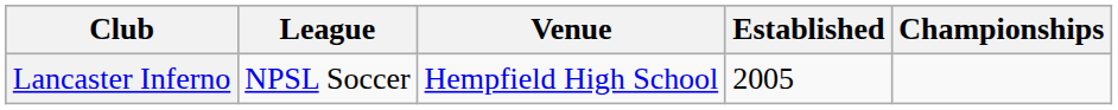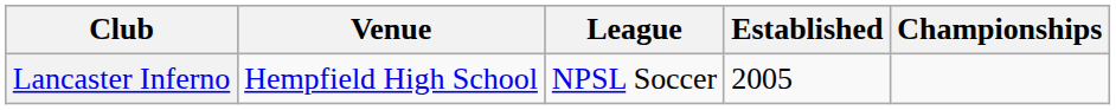 <table class="wikitable">
 <tr>
 <th scope="col">Club</th>
+<th scope="col">Venue</th>
 <th scope="col">League</th>
-<th scope="col">Venue</th>
 <th scope="col">Established</th>
 <th scope="col">Championships</th>
 </tr>
 <tr>
 <th scope="row" style="font-weight: normal;"><a href='#'>Lancaster Inferno</a></th>
+<td><a href='#'>Hempfield High School</a></td>
 <td><a href='#'>NPSL</a> Soccer</td>
-<td><a href='#'>Hempfield High School</a></td>
 <td>2005</td>
 <td> </td>
 </tr>
 </table>
